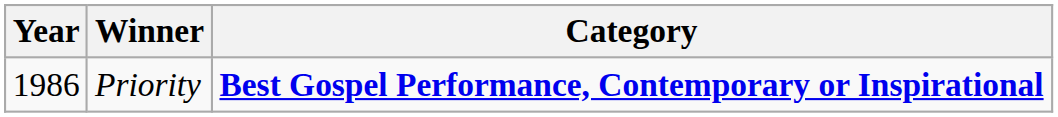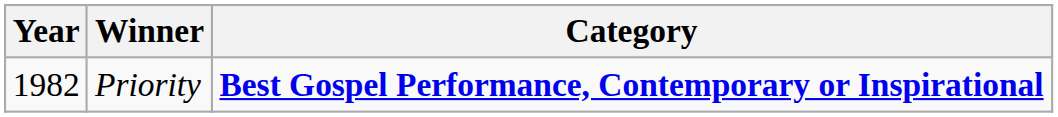 <table class="wikitable">
 <tr>
 <th>Year</th>
 <th>Winner</th>
 <th>Category</th>
 </tr>
 <tr>
-<td>1986</td>
+<td>1982</td>
 <td><em>Priority</em></td>
 <td><strong><a href='#'>Best Gospel Performance, Contemporary or Inspirational</a></strong></td>
 </tr>
 </table>
